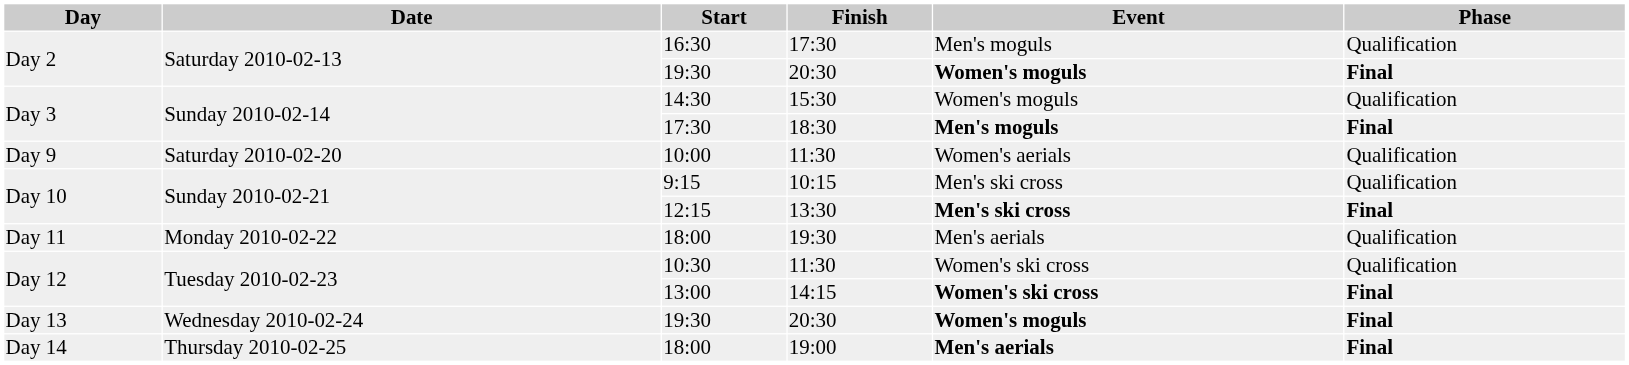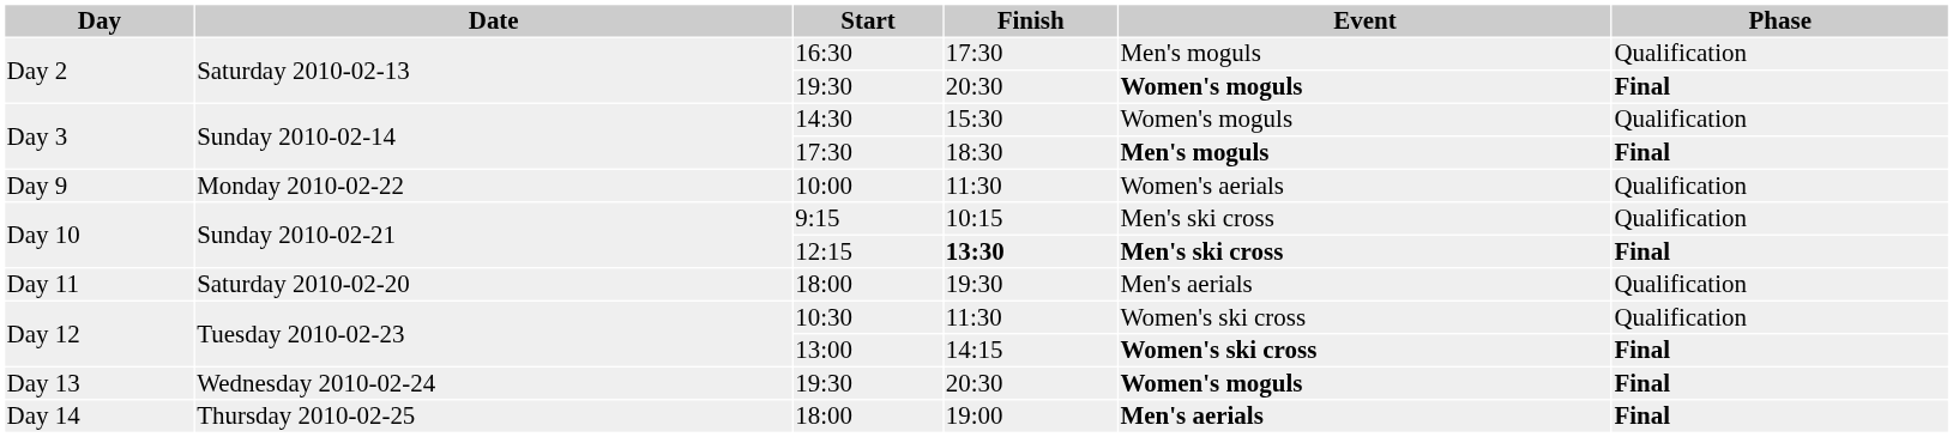 <table border=0 cellpadding=1 cellspacing=1 width=98%>
 <tr bgcolor=#CCCCCC>
 <th><strong>Day</strong></th>
 <th><strong>Date</strong></th>
 <th><strong>Start</strong></th>
 <th><strong>Finish</strong></th>
 <th><strong>Event</strong></th>
 <th><strong>Phase</strong></th>
 </tr>
 <tr style="background:#efefef; color:black">
 <td rowspan=2>Day 2</td>
 <td rowspan=2>Saturday 2010-02-13</td>
 <td>16:30</td>
 <td>17:30</td>
 <td>Men's moguls</td>
 <td>Qualification</td>
 </tr>
 <tr style="background:#efefef; color:black">
 <td>19:30</td>
 <td>20:30</td>
 <td><strong>Women's moguls</strong></td>
 <td><strong>Final</strong></td>
 </tr>
 <tr style="background:#efefef; color:black">
 <td rowspan=2>Day 3</td>
 <td rowspan=2>Sunday 2010-02-14</td>
 <td>14:30</td>
 <td>15:30</td>
 <td>Women's moguls</td>
 <td>Qualification</td>
 </tr>
 <tr style="background:#efefef; color:black">
 <td>17:30</td>
 <td>18:30</td>
 <td><strong>Men's moguls</strong></td>
 <td><strong>Final</strong></td>
 </tr>
 <tr style="background:#efefef; color:black">
 <td>Day 9</td>
-<td>Saturday 2010-02-20</td>
+<td>Monday 2010-02-22</td>
 <td>10:00</td>
 <td>11:30</td>
 <td>Women's aerials</td>
 <td>Qualification</td>
 </tr>
 <tr style="background:#efefef; color:black">
 <td rowspan=2>Day 10</td>
 <td rowspan=2>Sunday 2010-02-21</td>
 <td>9:15</td>
 <td>10:15</td>
 <td>Men's ski cross</td>
 <td>Qualification</td>
 </tr>
 <tr style="background:#efefef; color:black">
 <td>12:15</td>
-<td>13:30</td>
+<td><strong>13:30</strong></td>
 <td><strong>Men's ski cross</strong></td>
 <td><strong>Final</strong></td>
 </tr>
 <tr style="background:#efefef; color:black">
 <td>Day 11</td>
-<td>Monday 2010-02-22</td>
+<td>Saturday 2010-02-20</td>
 <td>18:00</td>
 <td>19:30</td>
 <td>Men's aerials</td>
 <td>Qualification</td>
 </tr>
 <tr style="background:#efefef; color:black">
 <td rowspan=2>Day 12</td>
 <td rowspan=2>Tuesday 2010-02-23</td>
 <td>10:30</td>
 <td>11:30</td>
 <td>Women's ski cross</td>
 <td>Qualification</td>
 </tr>
 <tr style="background:#efefef; color:black">
 <td>13:00</td>
 <td>14:15</td>
 <td><strong>Women's ski cross</strong></td>
 <td><strong>Final</strong></td>
 </tr>
 <tr style="background:#efefef; color:black">
 <td>Day 13</td>
 <td>Wednesday 2010-02-24</td>
 <td>19:30</td>
 <td>20:30</td>
 <td><strong>Women's moguls</strong></td>
 <td><strong>Final</strong></td>
 </tr>
 <tr style="background:#efefef; color:black">
 <td>Day 14</td>
 <td>Thursday 2010-02-25</td>
 <td>18:00</td>
 <td>19:00</td>
 <td><strong>Men's aerials</strong></td>
 <td><strong>Final</strong></td>
 </tr>
 </table>
